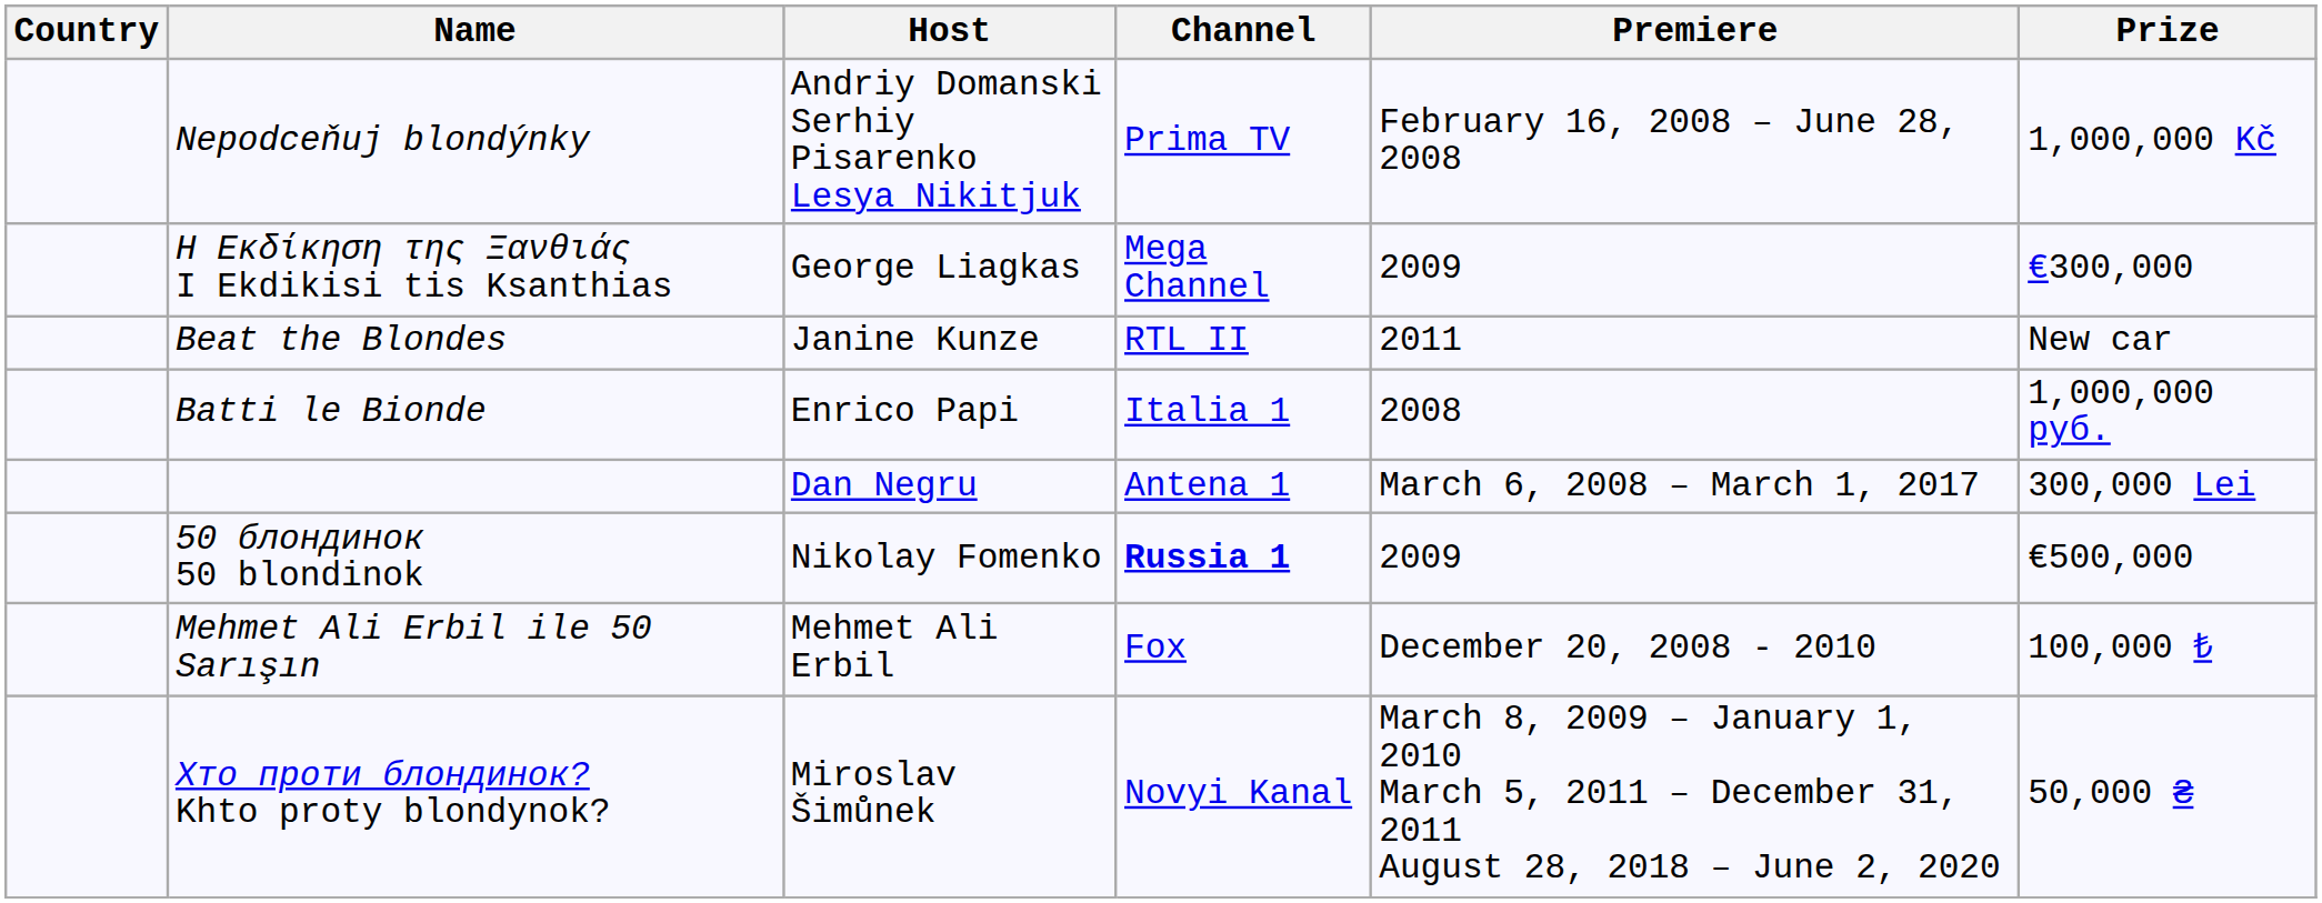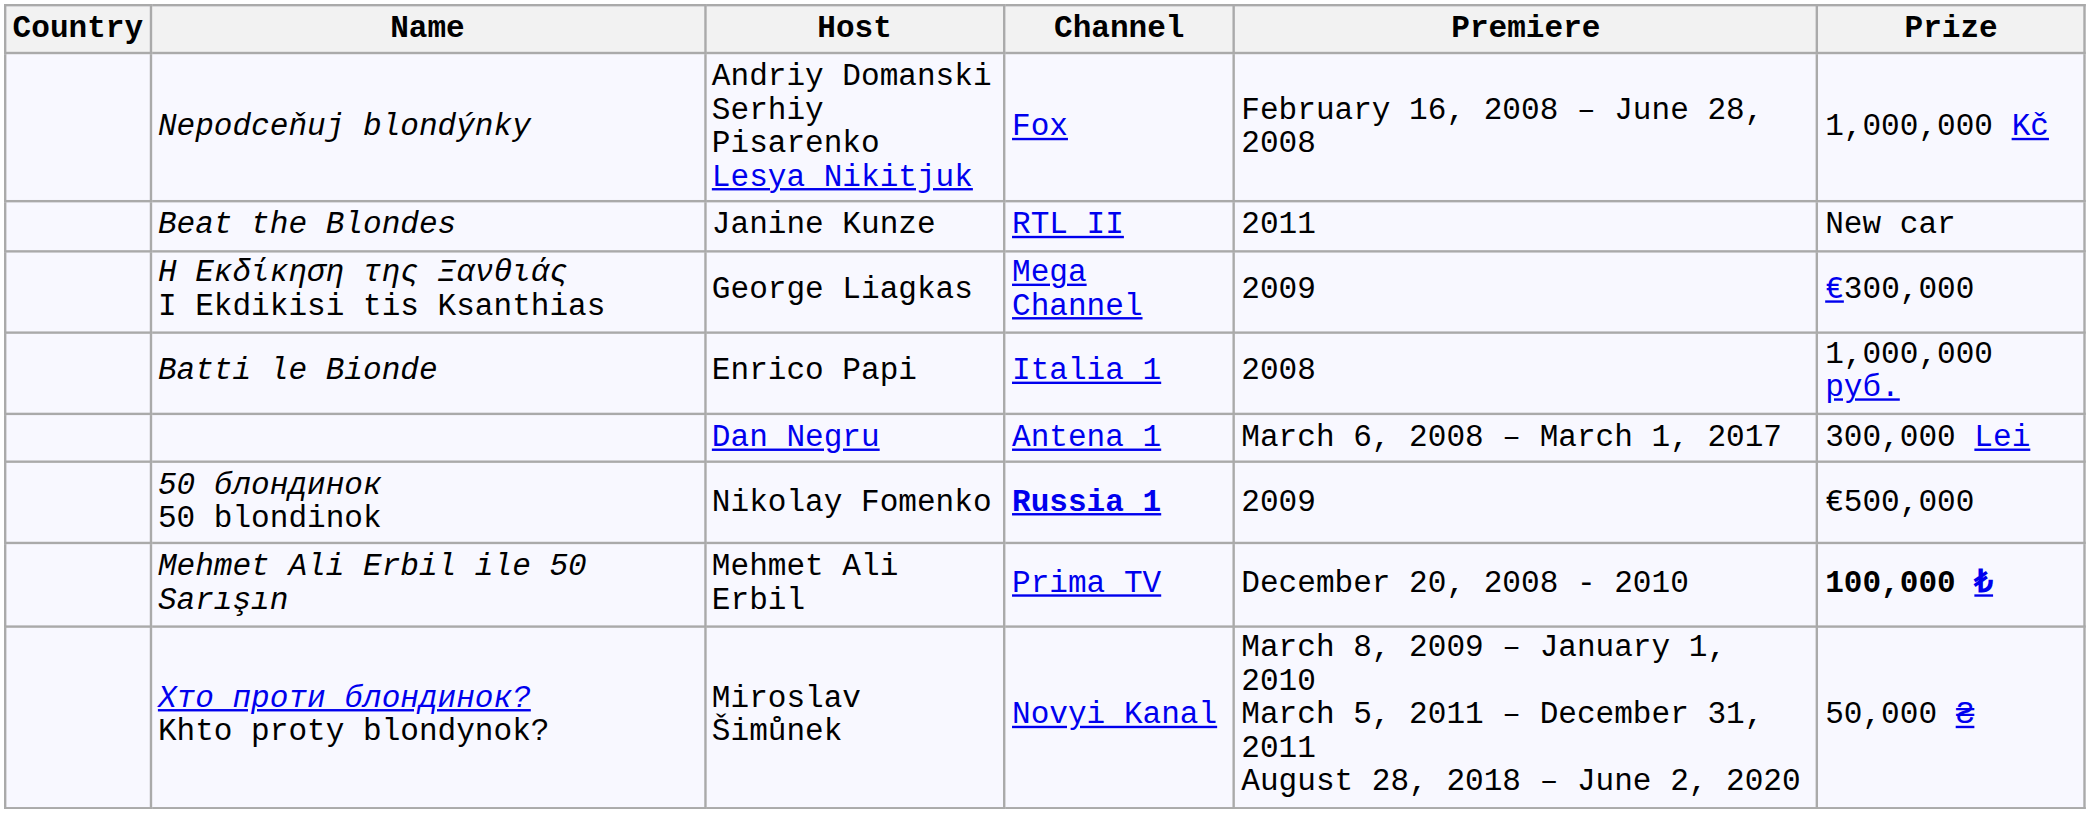 <table class="wikitable" style="text-align:left; line-height:14px; background:#F8F8FF;">
 <tr>
 <th>Country</th>
 <th>Name</th>
 <th>Host</th>
 <th>Channel</th>
 <th>Premiere</th>
 <th>Prize</th>
 </tr>
 <tr>
 <td></td>
 <td><em>Nepodceňuj blondýnky</em></td>
 <td>Andriy Domanski <br> Serhiy Pisarenko <br> <a href='#'>Lesya Nikitjuk</a> </td>
-<td><a href='#'>Prima TV</a></td>
+<td><a href='#'>Fox</a></td>
 <td>February 16, 2008 – June 28, 2008</td>
 <td>1,000,000 <a href='#'>Kč</a></td>
+</tr>
+<tr>
+<td></td>
+<td><em>Beat the Blondes</em></td>
+<td>Janine Kunze</td>
+<td><a href='#'>RTL II</a></td>
+<td>2011</td>
+<td>New car</td>
 </tr>
 <tr>
 <td></td>
 <td><em>Η Εκδίκηση της Ξανθιάς</em><br>I Ekdikisi tis Ksanthias</td>
 <td>George Liagkas</td>
 <td><a href='#'>Mega Channel</a></td>
 <td>2009</td>
 <td><a href='#'>€</a>300,000</td>
-</tr>
-<tr>
-<td></td>
-<td><em>Beat the Blondes</em></td>
-<td>Janine Kunze</td>
-<td><a href='#'>RTL II</a></td>
-<td>2011</td>
-<td>New car</td>
 </tr>
 <tr>
 <td></td>
 <td><em>Batti le Bionde</em></td>
 <td>Enrico Papi</td>
 <td><a href='#'>Italia 1</a></td>
 <td>2008</td>
 <td>1,000,000 <a href='#'>руб.</a></td>
 </tr>
 <tr>
 <td></td>
 <td><em></em></td>
 <td><a href='#'>Dan Negru</a></td>
 <td><a href='#'>Antena 1</a></td>
 <td>March 6, 2008 – March 1, 2017</td>
 <td>300,000 <a href='#'>Lei</a></td>
 </tr>
 <tr>
 <td></td>
 <td><em>50 блондинок</em><br>50 blondinok</td>
 <td>Nikolay Fomenko</td>
 <td><strong><a href='#'>Russia 1</a></strong></td>
 <td>2009</td>
 <td>€500,000</td>
 </tr>
 <tr>
 <td></td>
 <td><em>Mehmet Ali Erbil ile 50 Sarışın</em></td>
 <td>Mehmet Ali Erbil</td>
-<td><a href='#'>Fox</a></td>
+<td><a href='#'>Prima TV</a></td>
 <td>December 20, 2008 - 2010</td>
-<td>100,000 <a href='#'>₺</a></td>
+<td><strong>100,000 <a href='#'>₺</a></strong></td>
 </tr>
 <tr>
 <td></td>
 <td><em><a href='#'>Хто проти блондинок?</a></em><br>Khto proty blondynok?</td>
 <td>Miroslav Šimůnek</td>
 <td><a href='#'>Novyi Kanal</a></td>
 <td>March 8, 2009 – January 1, 2010<br>March 5, 2011 – December 31, 2011<br>August 28, 2018 – June 2, 2020</td>
 <td>50,000 <a href='#'>₴</a></td>
 </tr>
 </table>
